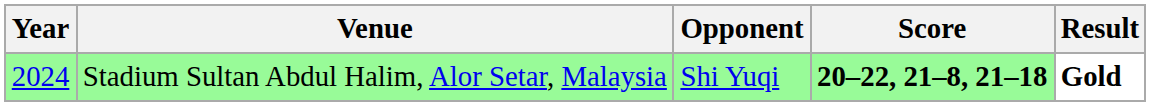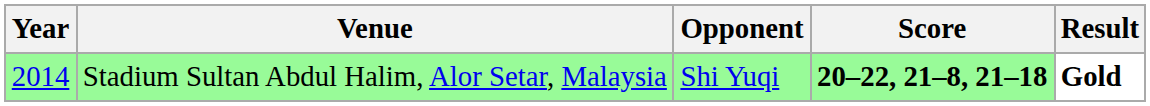 <table class="sortable wikitable" style="font-size: 90%;">
 <tr>
 <th>Year</th>
 <th>Venue</th>
 <th>Opponent</th>
 <th>Score</th>
 <th>Result</th>
 </tr>
 <tr style="background:#98FB98">
-<td align="center"><a href='#'>2024</a></td>
+<td align="center"><a href='#'>2014</a></td>
 <td align="left">Stadium Sultan Abdul Halim, <a href='#'>Alor Setar</a>, <a href='#'>Malaysia</a></td>
 <td align="left"> <a href='#'>Shi Yuqi</a></td>
 <td align="left"><strong>20–22, 21–8, 21–18</strong></td>
 <td style="text-align:left; background:white"> <strong>Gold</strong></td>
 </tr>
 </table>
